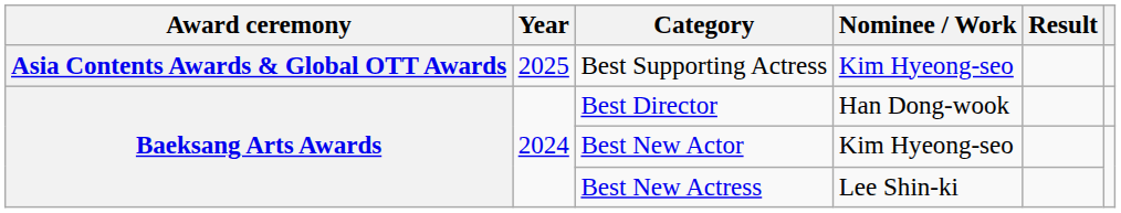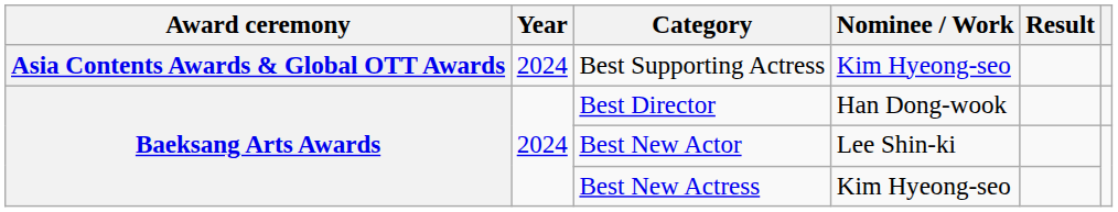 <table class="wikitable plainrowheaders sortable">
 <tr>
 <th scope="col">Award ceremony</th>
 <th scope="col">Year</th>
 <th scope="col">Category</th>
 <th scope="col">Nominee / Work</th>
 <th scope="col">Result</th>
 <th scope="col" class="unsortable"></th>
 </tr>
 <tr>
 <th scope="row"><a href='#'>Asia Contents Awards & Global OTT Awards</a></th>
-<td style="text-align:center"><a href='#'>2025</a></td>
+<td style="text-align:center"><a href='#'>2024</a></td>
 <td>Best Supporting Actress</td>
 <td><a href='#'>Kim Hyeong-seo</a></td>
 <td></td>
 <td style="text-align:center"></td>
 </tr>
 <tr>
 <th scope="row" rowspan="3"><a href='#'>Baeksang Arts Awards</a></th>
 <td rowspan="3" style="text-align:center"><a href='#'>2024</a></td>
 <td><a href='#'>Best Director</a></td>
 <td>Han Dong-wook</td>
 <td></td>
 <td style="text-align:center"></td>
 </tr>
 <tr>
 <td><a href='#'>Best New Actor</a></td>
-<td>Kim Hyeong-seo</td>
+<td>Lee Shin-ki</td>
 <td></td>
 <td rowspan="2" style="text-align:center"></td>
 </tr>
 <tr>
 <td><a href='#'>Best New Actress</a></td>
-<td>Lee Shin-ki</td>
+<td>Kim Hyeong-seo</td>
 <td></td>
 </tr>
 </table>
